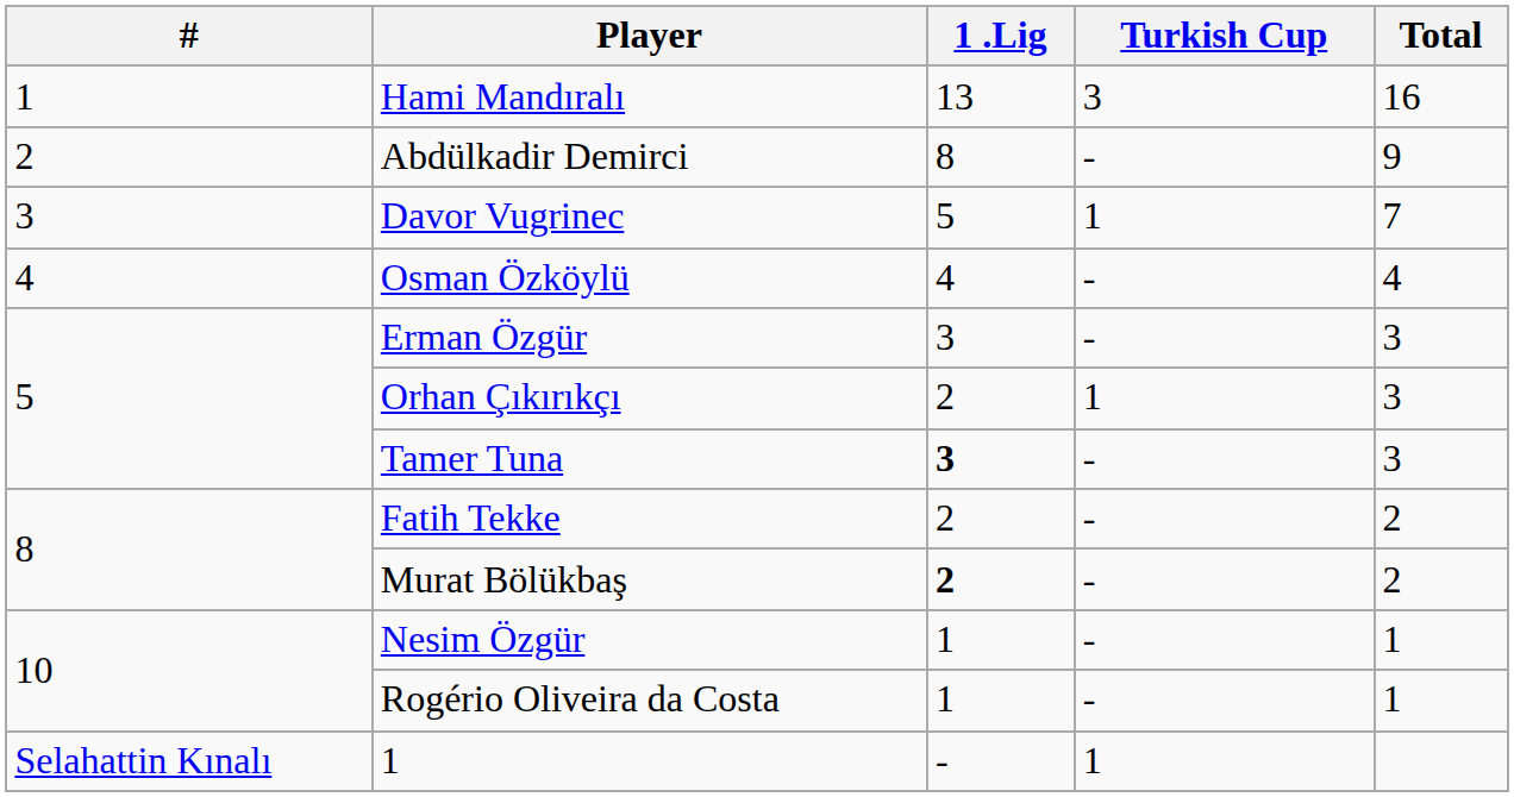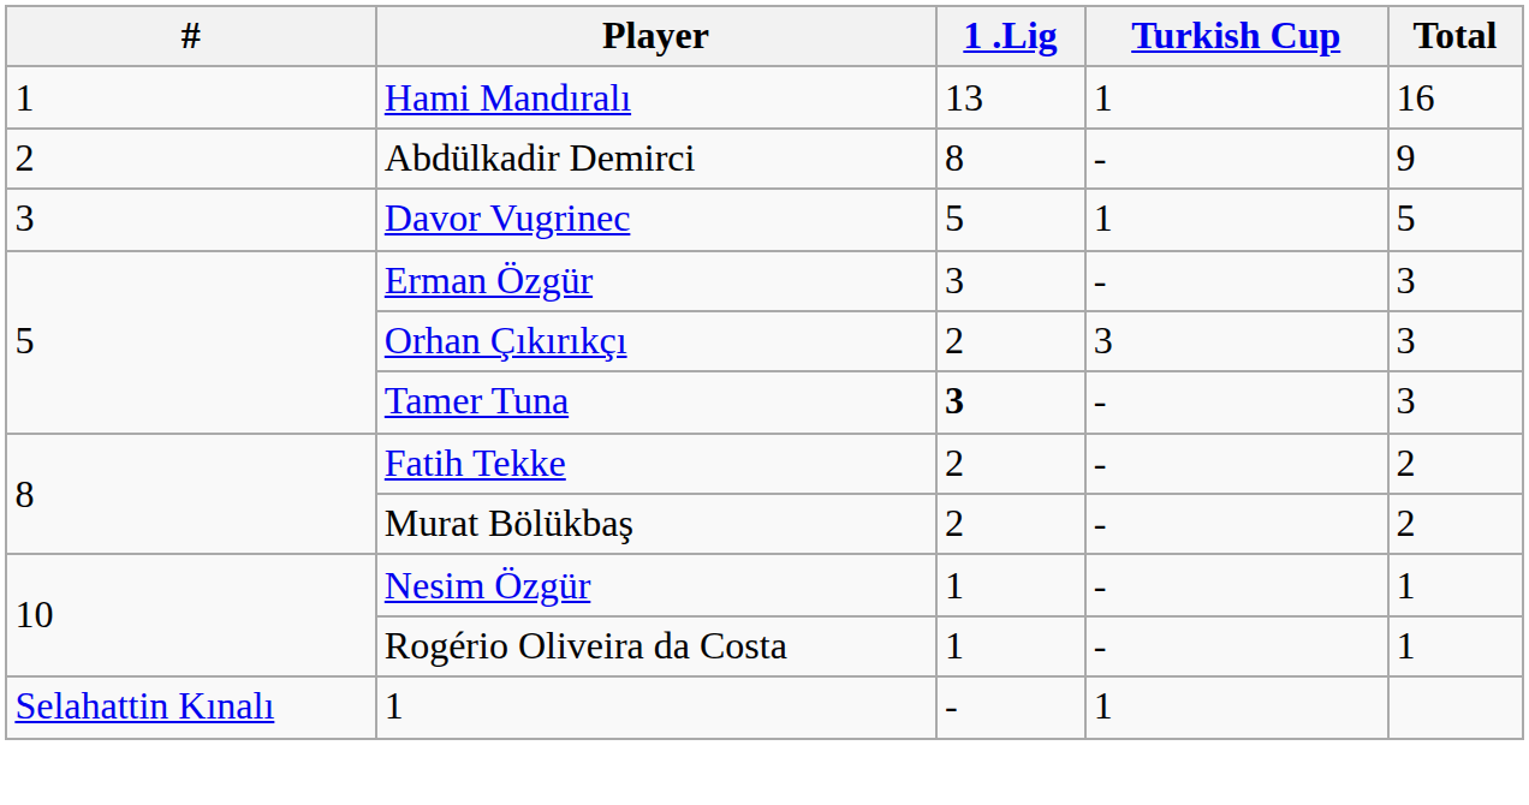 <table width=50% class="wikitable">
 <tr>
 <th>#</th>
 <th>Player</th>
 <th><a href='#'>1 .Lig</a></th>
 <th><a href='#'>Turkish Cup</a></th>
 <th>Total</th>
 </tr>
 <tr>
 <td>1</td>
 <td><a href='#'>Hami Mandıralı</a></td>
 <td>13</td>
-<td>3</td>
+<td>1</td>
 <td>16</td>
 </tr>
 <tr>
 <td>2</td>
 <td>Abdülkadir Demirci</td>
 <td>8</td>
 <td>-</td>
 <td>9</td>
 </tr>
 <tr>
 <td>3</td>
 <td><a href='#'>Davor Vugrinec</a></td>
 <td>5</td>
 <td>1</td>
-<td>7</td>
-</tr>
-<tr>
-<td>4</td>
-<td><a href='#'>Osman Özköylü</a></td>
-<td>4</td>
-<td>-</td>
-<td>4</td>
+<td>5</td>
 </tr>
 <tr>
 <td rowspan="3">5</td>
 <td><a href='#'>Erman Özgür</a></td>
 <td>3</td>
 <td>-</td>
 <td>3</td>
 </tr>
 <tr>
 <td><a href='#'>Orhan Çıkırıkçı</a></td>
 <td>2</td>
-<td>1</td>
+<td>3</td>
 <td>3</td>
 </tr>
 <tr>
 <td><a href='#'>Tamer Tuna</a></td>
 <td><strong>3</strong></td>
 <td>-</td>
 <td>3</td>
 </tr>
 <tr>
 <td rowspan="2">8</td>
 <td><a href='#'>Fatih Tekke</a></td>
 <td>2</td>
 <td>-</td>
 <td>2</td>
 </tr>
 <tr>
 <td>Murat Bölükbaş</td>
-<td><strong>2</strong></td>
+<td>2</td>
 <td>-</td>
 <td>2</td>
 </tr>
 <tr>
 <td rowspan="3">10</td>
 <td><a href='#'>Nesim Özgür</a></td>
 <td>1</td>
 <td>-</td>
 <td>1</td>
 </tr>
 <tr>
 <td>Rogério Oliveira da Costa</td>
 <td>1</td>
 <td>-</td>
 <td>1</td>
 </tr>
 <tr>
 </tr>
 <tr>
 <td><a href='#'>Selahattin Kınalı</a></td>
 <td>1</td>
 <td>-</td>
 <td>1</td>
 </tr>
 </table>
